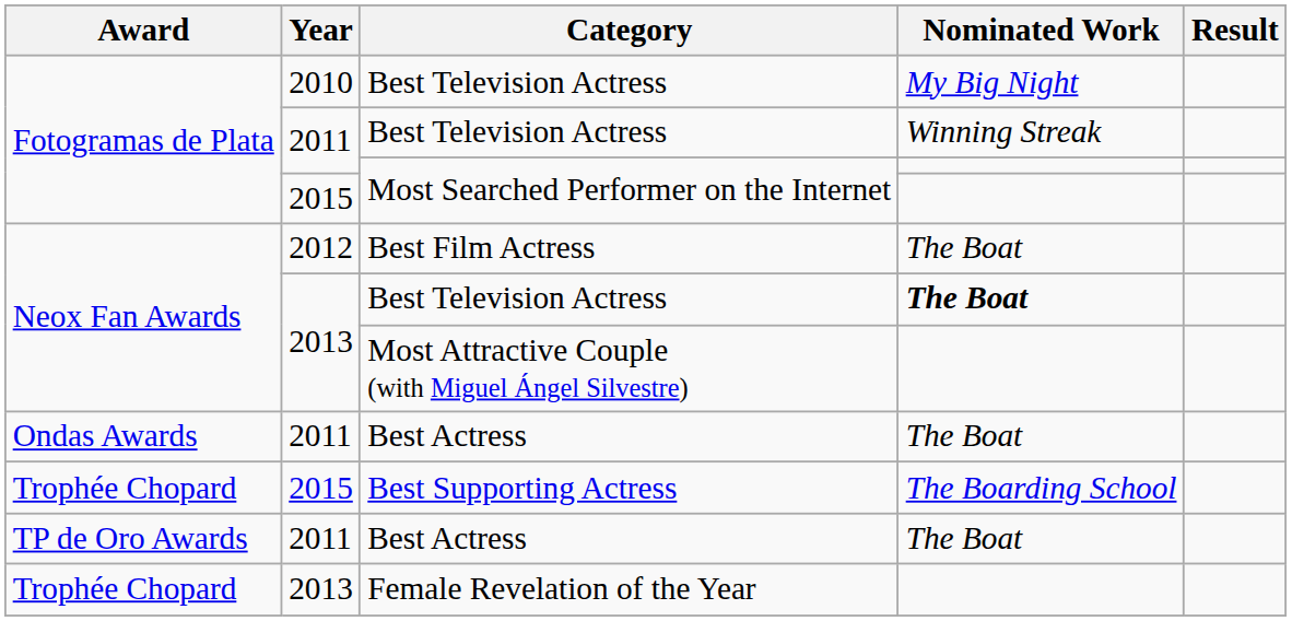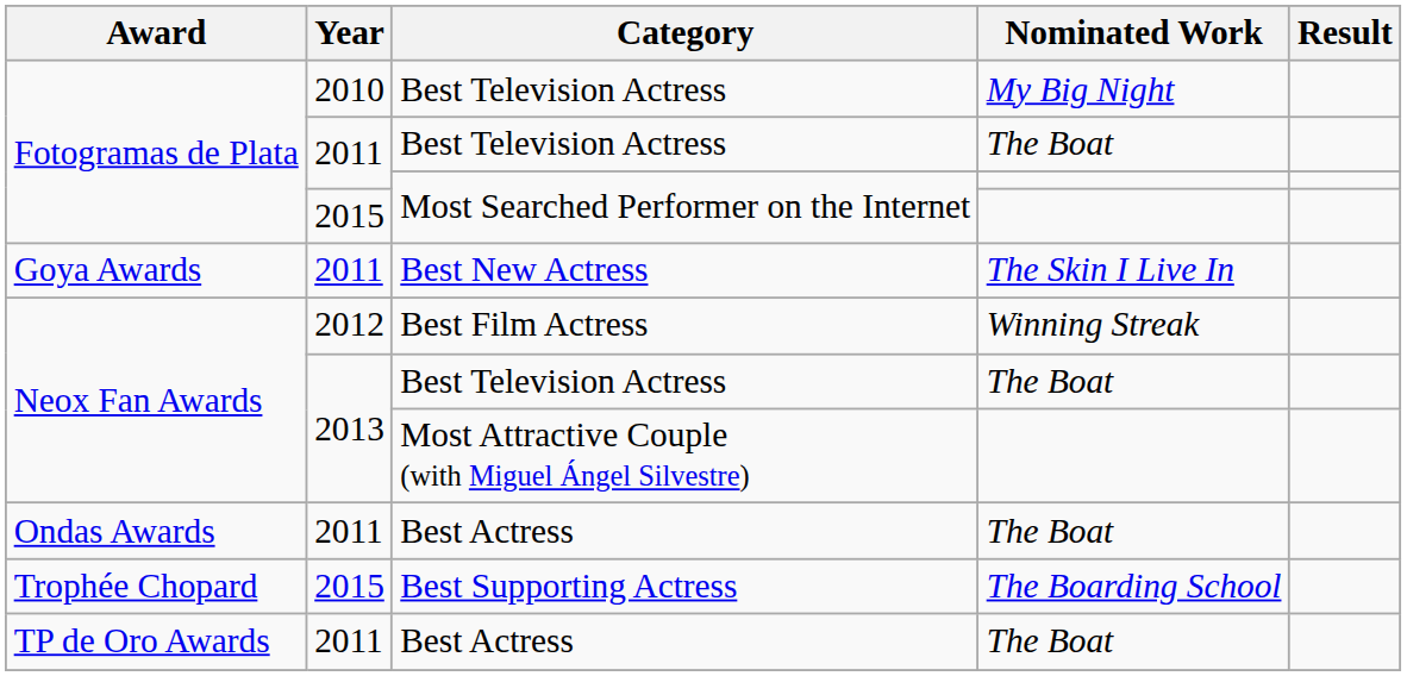 <table class="wikitable sortable">
 <tr>
 <th>Award</th>
 <th>Year</th>
 <th>Category</th>
 <th>Nominated Work</th>
 <th>Result</th>
 </tr>
 <tr>
 <td rowspan="4"><a href='#'>Fotogramas de Plata</a></td>
 <td>2010</td>
 <td>Best Television Actress</td>
 <td><em><a href='#'>My Big Night</a></em></td>
 <td></td>
 </tr>
 <tr>
 <td rowspan="2">2011</td>
 <td>Best Television Actress</td>
-<td><em>Winning Streak</em></td>
+<td><em>The Boat</em></td>
 <td></td>
 </tr>
 <tr>
 <td rowspan="2">Most Searched Performer on the Internet</td>
 <td></td>
 <td></td>
 </tr>
 <tr>
 <td>2015</td>
 <td></td>
 <td></td>
 </tr>
 <tr>
+<td><a href='#'>Goya Awards</a></td>
+<td><a href='#'>2011</a></td>
+<td><a href='#'>Best New Actress</a></td>
+<td><em><a href='#'>The Skin I Live In</a></em></td>
+<td></td>
+</tr>
+<tr>
 <td rowspan="3"><a href='#'>Neox Fan Awards</a></td>
 <td>2012</td>
 <td>Best Film Actress</td>
-<td><em>The Boat</em></td>
+<td><em>Winning Streak</em></td>
 <td></td>
 </tr>
 <tr>
 <td rowspan="2">2013</td>
 <td>Best Television Actress</td>
-<td><strong><em>The Boat</em></strong></td>
+<td><em>The Boat</em></td>
 <td></td>
 </tr>
 <tr>
 <td>Most Attractive Couple <br> <small>(with <a href='#'>Miguel Ángel Silvestre</a>)</small></td>
 <td></td>
 <td></td>
 </tr>
 <tr>
 <td><a href='#'>Ondas Awards</a></td>
 <td>2011</td>
 <td>Best Actress</td>
 <td><em>The Boat</em></td>
 <td></td>
 </tr>
 <tr>
 <td><a href='#'>Trophée Chopard</a></td>
 <td><a href='#'>2015</a></td>
 <td><a href='#'>Best Supporting Actress</a></td>
 <td><em><a href='#'>The Boarding School</a></em></td>
 <td></td>
 </tr>
 <tr>
 <td><a href='#'>TP de Oro Awards</a></td>
 <td>2011</td>
 <td>Best Actress</td>
 <td><em>The Boat</em></td>
 <td></td>
 </tr>
-<tr>
-<td><a href='#'>Trophée Chopard</a></td>
-<td>2013</td>
-<td>Female Revelation of the Year</td>
-<td></td>
-<td></td>
-</tr>
 </table>
